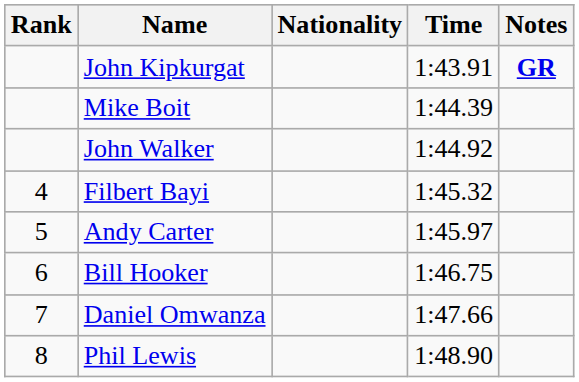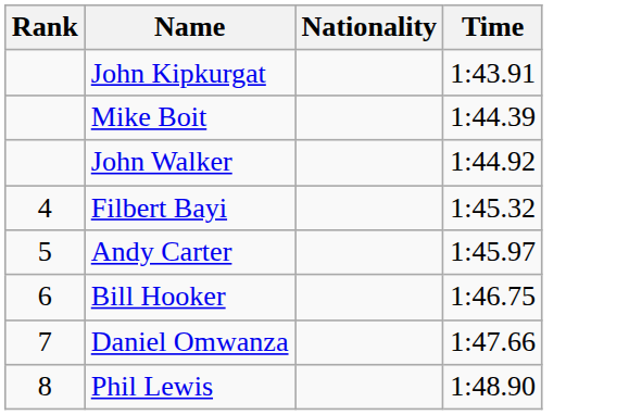 <table class="wikitable sortable" style=" text-align:center;">
 <tr>
 <th scope=col>Rank</th>
 <th scope=col>Name</th>
 <th scope=col>Nationality</th>
 <th scope=col>Time</th>
-<th scope=col>Notes</th>
 </tr>
 <tr>
 <td></td>
 <td style="text-align:left;"><a href='#'>John Kipkurgat</a></td>
 <td style="text-align:left;"></td>
 <td>1:43.91</td>
-<td><strong><a href='#'>GR</a></strong></td>
 </tr>
 <tr>
 <td></td>
 <td style="text-align:left;"><a href='#'>Mike Boit</a></td>
 <td style="text-align:left;"></td>
 <td>1:44.39</td>
-<td></td>
 </tr>
 <tr>
 <td></td>
 <td style="text-align:left;"><a href='#'>John Walker</a></td>
 <td style="text-align:left;"></td>
 <td>1:44.92</td>
-<td></td>
 </tr>
 <tr>
 <td>4</td>
 <td style="text-align:left;"><a href='#'>Filbert Bayi</a></td>
 <td style="text-align:left;"></td>
 <td>1:45.32</td>
-<td></td>
 </tr>
 <tr>
 <td>5</td>
 <td style="text-align:left;"><a href='#'>Andy Carter</a></td>
 <td style="text-align:left;"></td>
 <td>1:45.97</td>
-<td></td>
 </tr>
 <tr>
 <td>6</td>
 <td style="text-align:left;"><a href='#'>Bill Hooker</a></td>
 <td style="text-align:left;"></td>
 <td>1:46.75</td>
-<td></td>
 </tr>
 <tr>
 <td>7</td>
 <td style="text-align:left;"><a href='#'>Daniel Omwanza</a></td>
 <td style="text-align:left;"></td>
 <td>1:47.66</td>
-<td></td>
 </tr>
 <tr>
 <td>8</td>
 <td style="text-align:left;"><a href='#'>Phil Lewis</a></td>
 <td style="text-align:left;"></td>
 <td>1:48.90</td>
-<td></td>
 </tr>
 </table>
